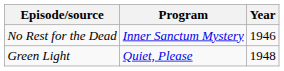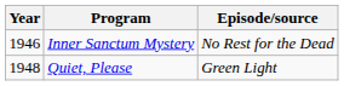 <table class="wikitable">
 <tr>
+<th>Year</th>
+<th>Program</th>
 <th>Episode/source</th>
-<th>Program</th>
-<th>Year</th>
 </tr>
 <tr>
+<td>1946</td>
+<td><em><a href='#'>Inner Sanctum Mystery</a></em></td>
 <td><em>No Rest for the Dead</em></td>
-<td><em><a href='#'>Inner Sanctum Mystery</a></em></td>
-<td>1946</td>
 </tr>
 <tr>
+<td>1948</td>
+<td><em><a href='#'>Quiet, Please</a> </em></td>
 <td><em>Green Light</em></td>
-<td><em><a href='#'>Quiet, Please</a> </em></td>
-<td>1948</td>
 </tr>
 </table>
